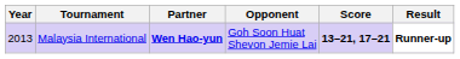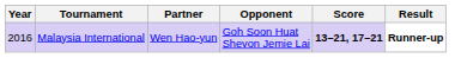 <table class="sortable wikitable" style="font-size: 90%;">
 <tr>
 <th>Year</th>
 <th>Tournament</th>
 <th>Partner</th>
 <th>Opponent</th>
 <th>Score</th>
 <th>Result</th>
 </tr>
 <tr style="background:#D8CEF6">
-<td align="center">2013</td>
+<td align="center">2016</td>
 <td align="left"><a href='#'>Malaysia International</a></td>
-<td align="left"><strong> <a href='#'>Wen Hao-yun</a></strong></td>
+<td align="left"> <a href='#'>Wen Hao-yun</a></td>
 <td align="left"> <a href='#'>Goh Soon Huat</a><br> <a href='#'>Shevon Jemie Lai</a></td>
 <td align="left"><strong>13–21, 17–21</strong></td>
 <td style="text-align:left; background:white"> <strong>Runner-up</strong></td>
 </tr>
 </table>
